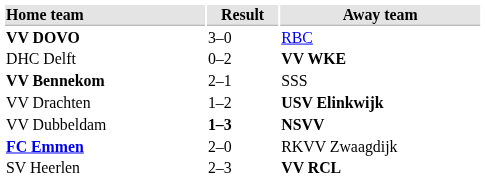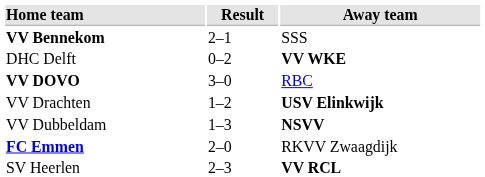 <table>
 <tr bgcolor="#E4E4E4">
 <th style="border-bottom:1px solid #AAAAAA" width="200" align="left">Home team</th>
 <th style="border-bottom:1px solid #AAAAAA" width="70" align="center">Result</th>
 <th style="border-bottom:1px solid #AAAAAA" width="200">Away team</th>
 </tr>
 <tr>
-<td><strong>VV DOVO</strong></td>
-<td>3–0</td>
-<td><a href='#'>RBC</a></td>
+<td><strong>VV Bennekom</strong></td>
+<td>2–1</td>
+<td>SSS</td>
 </tr>
 <tr>
 <td>DHC Delft</td>
 <td>0–2</td>
 <td><strong>VV WKE</strong></td>
 </tr>
 <tr>
-<td><strong>VV Bennekom</strong></td>
-<td>2–1</td>
-<td>SSS</td>
+<td><strong>VV DOVO</strong></td>
+<td>3–0</td>
+<td><a href='#'>RBC</a></td>
 </tr>
 <tr>
 <td>VV Drachten</td>
 <td>1–2</td>
 <td><strong>USV Elinkwijk</strong></td>
 </tr>
 <tr>
 <td>VV Dubbeldam</td>
-<td><strong>1–3</strong></td>
+<td>1–3</td>
 <td><strong>NSVV</strong></td>
 </tr>
 <tr>
 <td><strong><a href='#'>FC Emmen</a></strong></td>
 <td>2–0</td>
 <td>RKVV Zwaagdijk</td>
 </tr>
 <tr>
 <td>SV Heerlen</td>
 <td>2–3</td>
 <td><strong>VV RCL</strong></td>
 </tr>
 </table>
